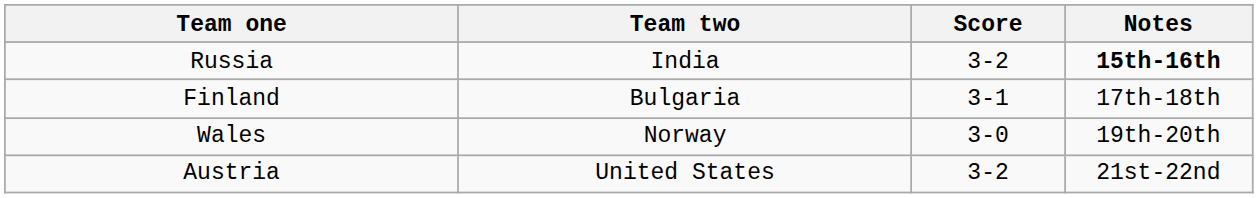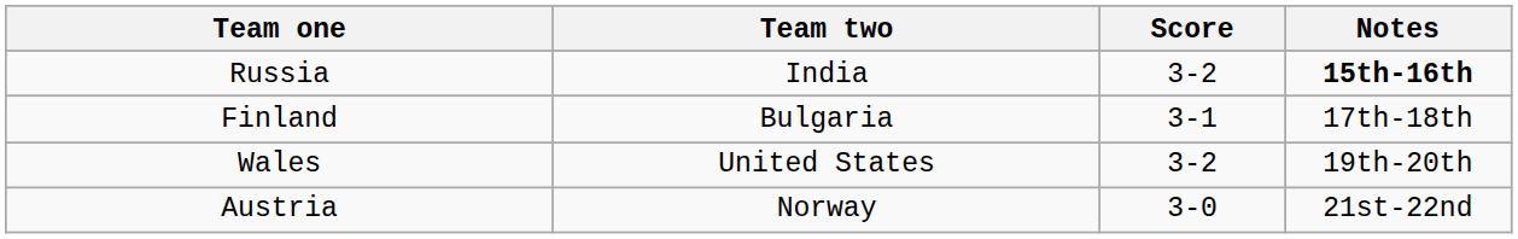 <table class="wikitable" style="text-align: center">
 <tr>
 <th width=250>Team one</th>
 <th width=250>Team two</th>
 <th width=80>Score</th>
 <th width=100>Notes</th>
 </tr>
 <tr>
 <td> Russia</td>
 <td> India</td>
 <td>3-2</td>
 <td><strong>15th-16th</strong></td>
 </tr>
 <tr>
 <td> Finland</td>
 <td> Bulgaria</td>
 <td>3-1</td>
 <td>17th-18th</td>
 </tr>
 <tr>
 <td> Wales</td>
-<td> Norway</td>
-<td>3-0</td>
+<td> United States</td>
+<td>3-2</td>
 <td>19th-20th</td>
 </tr>
 <tr>
 <td> Austria</td>
-<td> United States</td>
-<td>3-2</td>
+<td> Norway</td>
+<td>3-0</td>
 <td>21st-22nd</td>
 </tr>
 </table>
